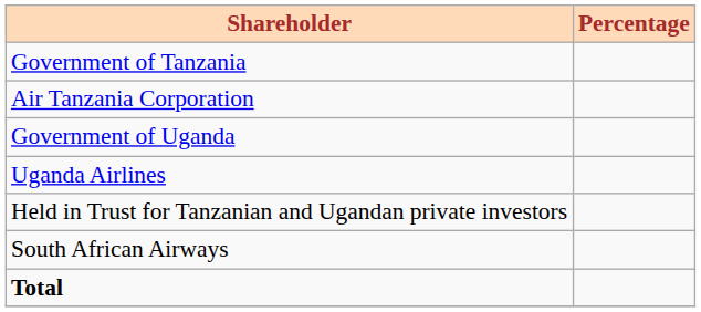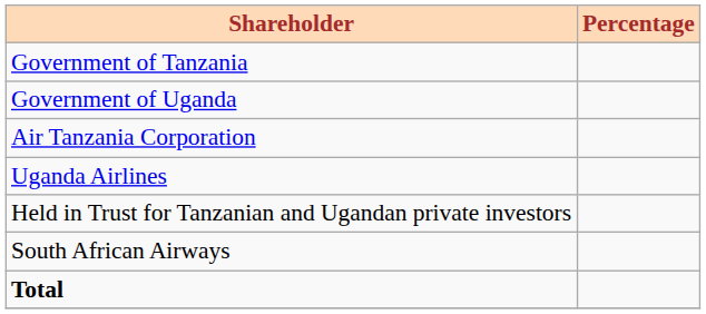 <table class="wikitable" style="margin:1em auto;">
 <tr>
 <th style="background-color:#FFDAB9;color: brown">Shareholder</th>
 <th style="background-color:#FFDAB9;color: brown">Percentage</th>
 </tr>
 <tr>
 <td><a href='#'>Government of Tanzania</a></td>
 <td></td>
 </tr>
 <tr>
-<td><a href='#'>Air Tanzania Corporation</a></td>
+<td><a href='#'>Government of Uganda</a></td>
 <td></td>
 </tr>
 <tr>
-<td><a href='#'>Government of Uganda</a></td>
+<td><a href='#'>Air Tanzania Corporation</a></td>
 <td></td>
 </tr>
 <tr>
 <td><a href='#'>Uganda Airlines</a></td>
 <td></td>
 </tr>
 <tr>
 <td>Held in Trust for Tanzanian and Ugandan private investors</td>
 <td></td>
 </tr>
 <tr>
 <td>South African Airways</td>
 <td></td>
 </tr>
 <tr>
 <td><strong>Total</strong></td>
 <td></td>
 </tr>
 <tr>
 </tr>
 </table>
